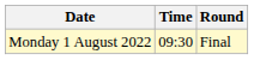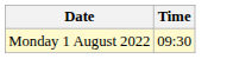 <table class="wikitable">
 <tr>
 <th>Date</th>
 <th>Time</th>
-<th>Round</th>
 </tr>
 <tr>
 <td style="background:lemonchiffon">Monday 1 August 2022</td>
 <td style="background:lemonchiffon">09:30</td>
-<td style="background:lemonchiffon">Final</td>
 </tr>
 </table>
